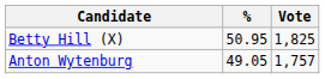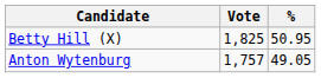 <table class="wikitable">
 <tr>
 <th bgcolor="#DDDDFF" width="200px">Candidate</th>
+<th bgcolor="#DDDDFF">Vote</th>
 <th bgcolor="#DDDDFF">%</th>
-<th bgcolor="#DDDDFF">Vote</th>
 </tr>
 <tr>
 <td><a href='#'>Betty Hill</a> (X)</td>
+<td>1,825</td>
 <td>50.95</td>
-<td>1,825</td>
 </tr>
 <tr>
 <td><a href='#'>Anton Wytenburg</a></td>
+<td>1,757</td>
 <td>49.05</td>
-<td>1,757</td>
 </tr>
 </table>
